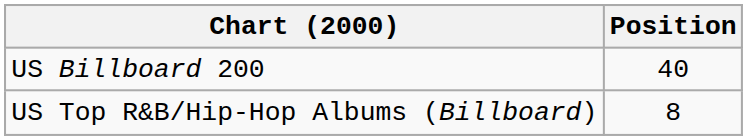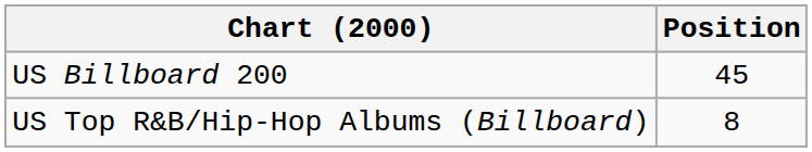 <table class="wikitable sortable">
 <tr>
 <th>Chart (2000)</th>
 <th>Position</th>
 </tr>
 <tr>
 <td>US <em>Billboard</em> 200</td>
-<td style="text-align:center;">40</td>
+<td style="text-align:center;">45</td>
 </tr>
 <tr>
 <td>US Top R&B/Hip-Hop Albums (<em>Billboard</em>)</td>
 <td style="text-align:center;">8</td>
 </tr>
 </table>
